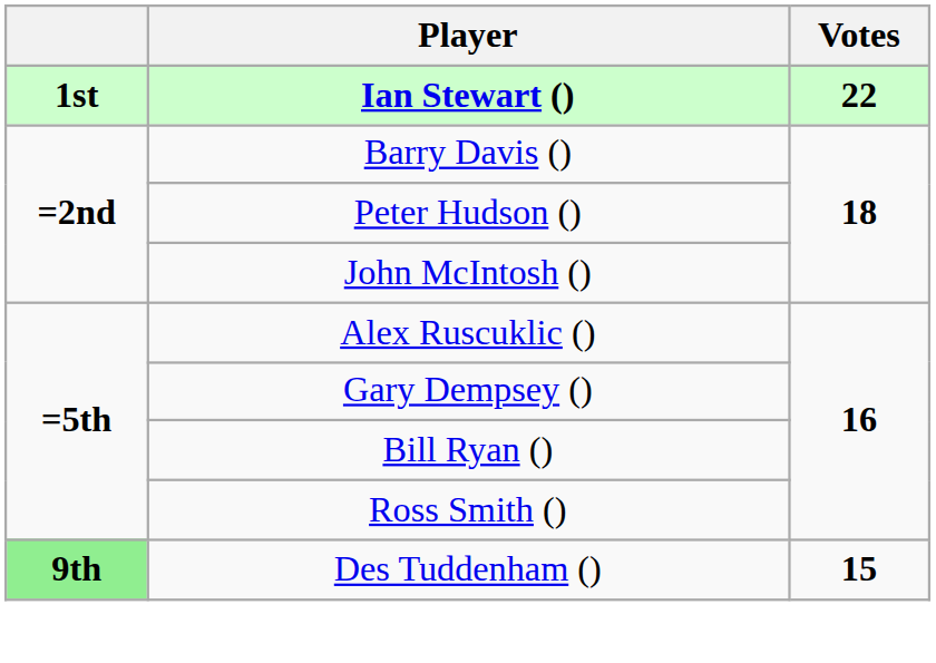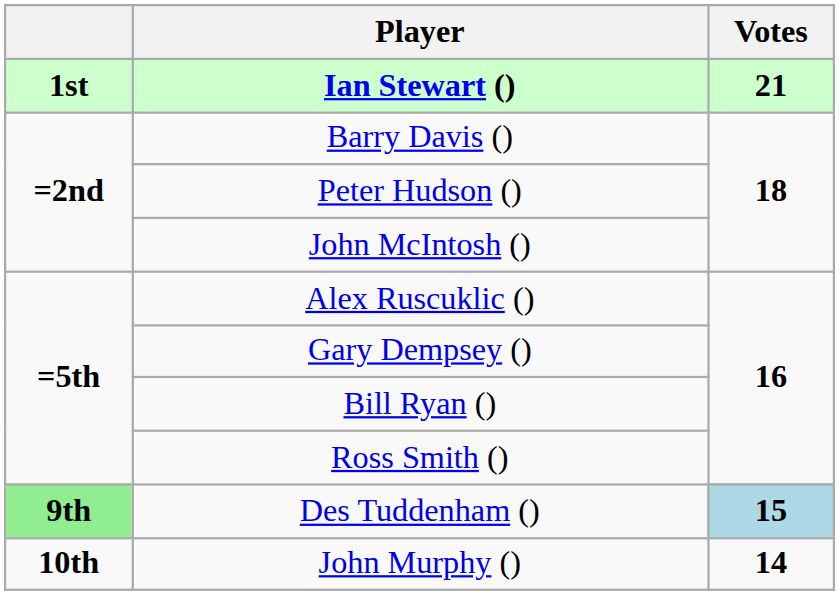 <table class="wikitable" style="text-align: center; font-size: 90%;">
 <tr>
 <th width="50"></th>
 <th width="250">Player</th>
 <th width="50">Votes</th>
 </tr>
 <tr style="background: #CCFFCC; font-weight: bold;" |>
 <td><strong>1st</strong></td>
 <td><a href='#'>Ian Stewart</a> ()</td>
-<td><strong>22</strong></td>
+<td><strong>21</strong></td>
 </tr>
 <tr>
 <td rowspan=3><strong>=2nd</strong></td>
 <td><a href='#'>Barry Davis</a> ()</td>
 <td rowspan=3><strong>18</strong></td>
 </tr>
 <tr>
 <td><a href='#'>Peter Hudson</a> ()</td>
 </tr>
 <tr>
 <td><a href='#'>John McIntosh</a> ()</td>
 </tr>
 <tr>
 <td rowspan=4><strong>=5th</strong></td>
 <td><a href='#'>Alex Ruscuklic</a> ()</td>
 <td rowspan=4><strong>16</strong></td>
 </tr>
 <tr>
 <td><a href='#'>Gary Dempsey</a> ()</td>
 </tr>
 <tr>
 <td><a href='#'>Bill Ryan</a> ()</td>
 </tr>
 <tr>
 <td><a href='#'>Ross Smith</a> ()</td>
 </tr>
 <tr>
 <td style="background: lightgreen;"><strong>9th</strong></td>
 <td><a href='#'>Des Tuddenham</a> ()</td>
-<td><strong>15</strong></td>
+<td style="background: lightblue;"><strong>15</strong></td>
+</tr>
+<tr>
+<td><strong>10th</strong></td>
+<td><a href='#'>John Murphy</a> ()</td>
+<td><strong>14</strong></td>
 </tr>
 </table>
